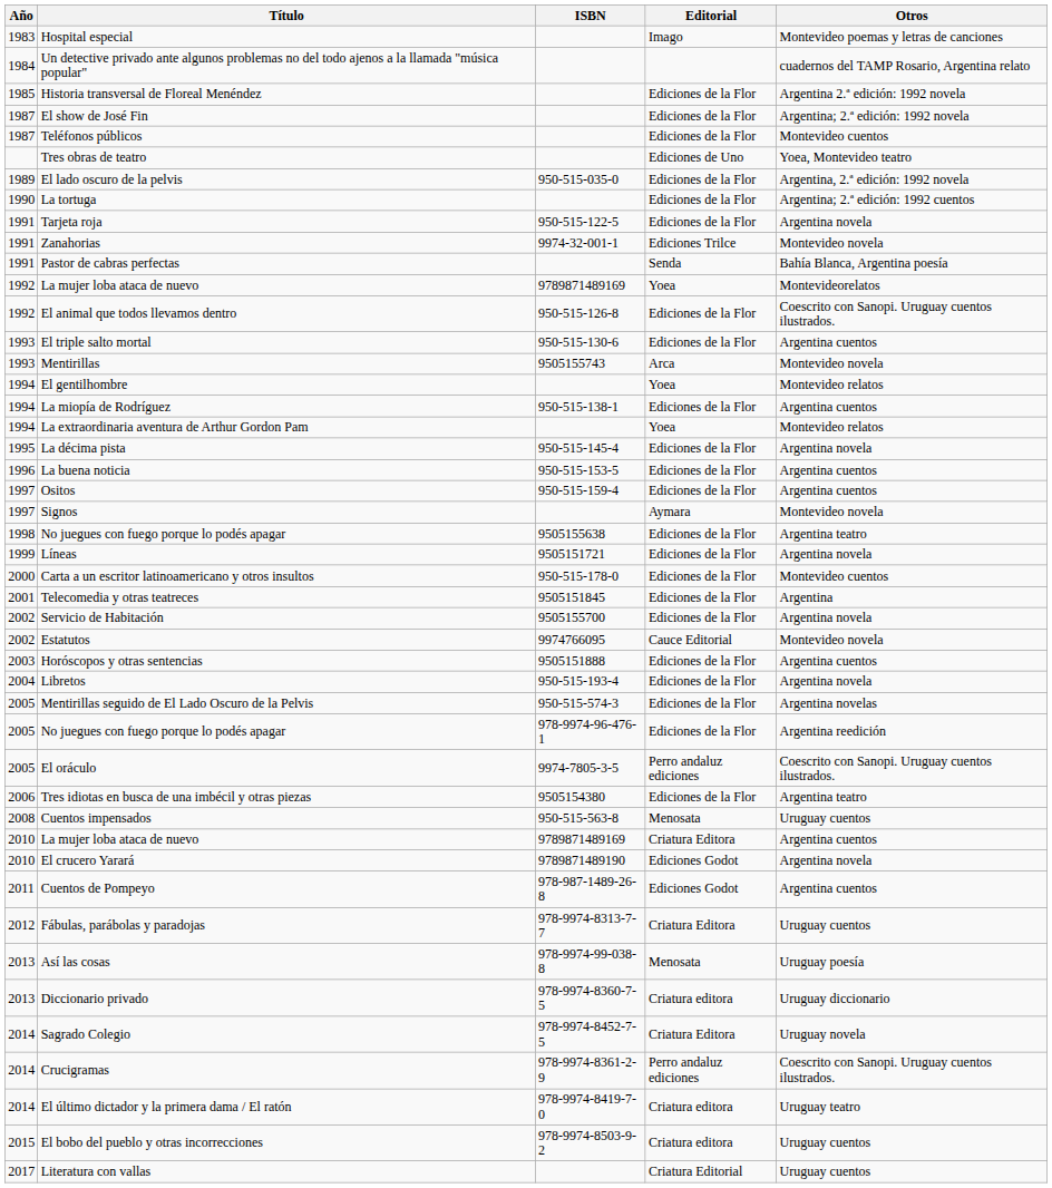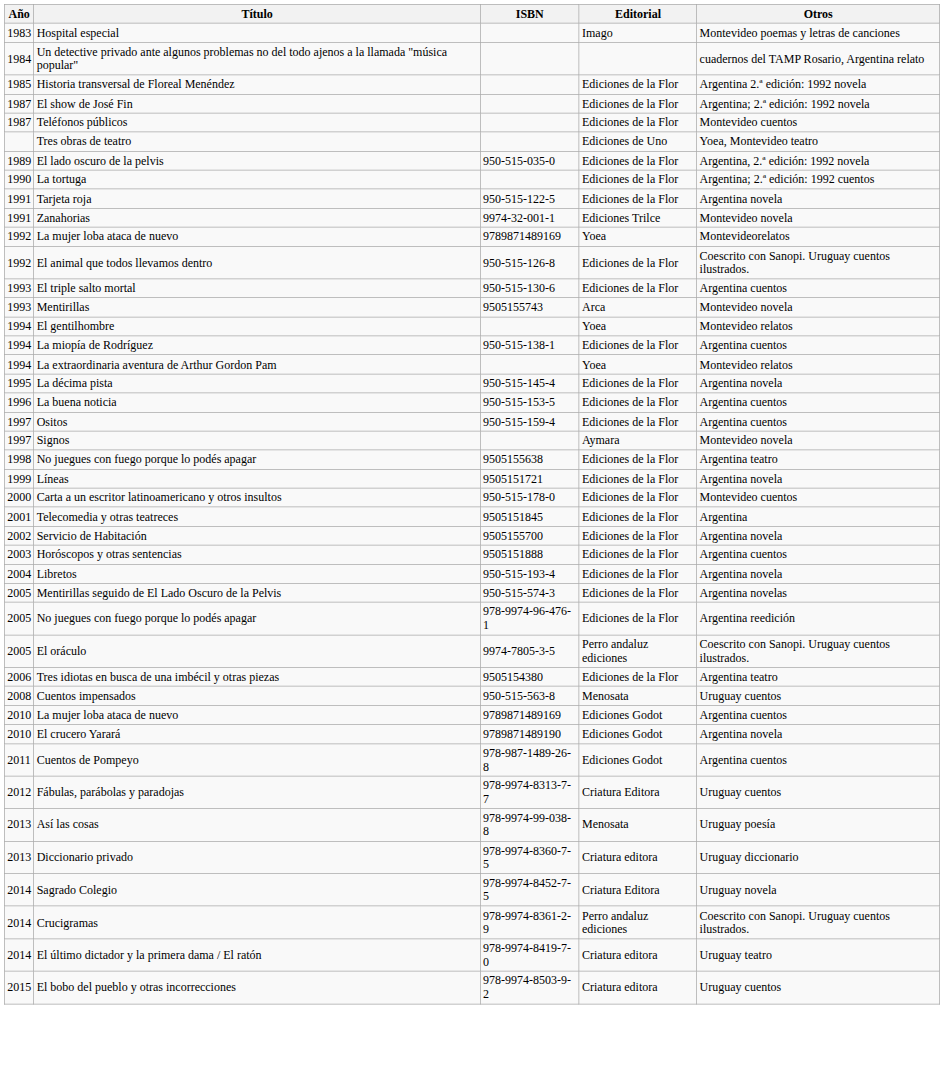 <table class="wikitable">
 <tr>
 <th>Año</th>
 <th>Título</th>
 <th>ISBN</th>
 <th>Editorial</th>
 <th>Otros</th>
 </tr>
 <tr>
 <td>1983</td>
 <td>Hospital especial</td>
 <td></td>
 <td>Imago</td>
 <td>Montevideo poemas y letras de canciones</td>
 </tr>
 <tr>
 <td>1984</td>
 <td>Un detective privado ante algunos problemas no del todo ajenos a la llamada "música popular"</td>
 <td></td>
 <td></td>
 <td>cuadernos del TAMP Rosario, Argentina relato</td>
 </tr>
 <tr>
 <td>1985</td>
 <td>Historia transversal de Floreal Menéndez</td>
 <td></td>
 <td>Ediciones de la Flor</td>
 <td>Argentina 2.ª edición: 1992 novela</td>
 </tr>
 <tr>
 <td>1987</td>
 <td>El show de José Fin</td>
 <td></td>
 <td>Ediciones de la Flor</td>
 <td>Argentina; 2.ª edición: 1992 novela</td>
 </tr>
 <tr>
 <td>1987</td>
 <td>Teléfonos públicos</td>
 <td></td>
 <td>Ediciones de la Flor</td>
 <td>Montevideo cuentos</td>
 </tr>
 <tr>
 <td></td>
 <td>Tres obras de teatro</td>
 <td></td>
 <td>Ediciones de Uno</td>
 <td>Yoea, Montevideo teatro</td>
 </tr>
 <tr>
 <td>1989</td>
 <td>El lado oscuro de la pelvis</td>
 <td>950-515-035-0</td>
 <td>Ediciones de la Flor</td>
 <td>Argentina, 2.ª edición: 1992 novela</td>
 </tr>
 <tr>
 <td>1990</td>
 <td>La tortuga</td>
 <td></td>
 <td>Ediciones de la Flor</td>
 <td>Argentina; 2.ª edición: 1992 cuentos</td>
 </tr>
 <tr>
 <td>1991</td>
 <td>Tarjeta roja</td>
 <td>950-515-122-5</td>
 <td>Ediciones de la Flor</td>
 <td>Argentina novela</td>
 </tr>
 <tr>
 <td>1991</td>
 <td>Zanahorias</td>
 <td>9974-32-001-1</td>
 <td>Ediciones Trilce</td>
 <td>Montevideo novela</td>
-</tr>
-<tr>
-<td>1991</td>
-<td>Pastor de cabras perfectas</td>
-<td></td>
-<td>Senda</td>
-<td>Bahía Blanca, Argentina poesía</td>
 </tr>
 <tr>
 <td>1992</td>
 <td>La mujer loba ataca de nuevo</td>
 <td>9789871489169</td>
 <td>Yoea</td>
 <td>Montevideorelatos</td>
 </tr>
 <tr>
 <td>1992</td>
 <td>El animal que todos llevamos dentro</td>
 <td>950-515-126-8</td>
 <td>Ediciones de la Flor</td>
 <td>Coescrito con Sanopi. Uruguay cuentos ilustrados.</td>
 </tr>
 <tr>
 <td>1993</td>
 <td>El triple salto mortal</td>
 <td>950-515-130-6</td>
 <td>Ediciones de la Flor</td>
 <td>Argentina cuentos</td>
 </tr>
 <tr>
 <td>1993</td>
 <td>Mentirillas</td>
 <td>9505155743</td>
 <td>Arca</td>
 <td>Montevideo novela</td>
 </tr>
 <tr>
 <td>1994</td>
 <td>El gentilhombre</td>
 <td></td>
 <td>Yoea</td>
 <td>Montevideo relatos</td>
 </tr>
 <tr>
 <td>1994</td>
 <td>La miopía de Rodríguez</td>
 <td>950-515-138-1</td>
 <td>Ediciones de la Flor</td>
 <td>Argentina cuentos</td>
 </tr>
 <tr>
 <td>1994</td>
 <td>La extraordinaria aventura de Arthur Gordon Pam</td>
 <td></td>
 <td>Yoea</td>
 <td>Montevideo relatos</td>
 </tr>
 <tr>
 <td>1995</td>
 <td>La décima pista</td>
 <td>950-515-145-4</td>
 <td>Ediciones de la Flor</td>
 <td>Argentina novela</td>
 </tr>
 <tr>
 <td>1996</td>
 <td>La buena noticia</td>
 <td>950-515-153-5</td>
 <td>Ediciones de la Flor</td>
 <td>Argentina cuentos</td>
 </tr>
 <tr>
 <td>1997</td>
 <td>Ositos</td>
 <td>950-515-159-4</td>
 <td>Ediciones de la Flor</td>
 <td>Argentina cuentos</td>
 </tr>
 <tr>
 <td>1997</td>
 <td>Signos</td>
 <td></td>
 <td>Aymara</td>
 <td>Montevideo novela</td>
 </tr>
 <tr>
 <td>1998</td>
 <td>No juegues con fuego porque lo podés apagar</td>
 <td>9505155638</td>
 <td>Ediciones de la Flor</td>
 <td>Argentina teatro</td>
 </tr>
 <tr>
 <td>1999</td>
 <td>Líneas</td>
 <td>9505151721</td>
 <td>Ediciones de la Flor</td>
 <td>Argentina novela</td>
 </tr>
 <tr>
 <td>2000</td>
 <td>Carta a un escritor latinoamericano y otros insultos</td>
 <td>950-515-178-0</td>
 <td>Ediciones de la Flor</td>
 <td>Montevideo cuentos</td>
 </tr>
 <tr>
 <td>2001</td>
 <td>Telecomedia y otras teatreces</td>
 <td>9505151845</td>
 <td>Ediciones de la Flor</td>
 <td>Argentina</td>
 </tr>
 <tr>
 <td>2002</td>
 <td>Servicio de Habitación</td>
 <td>9505155700</td>
 <td>Ediciones de la Flor</td>
 <td>Argentina novela</td>
 </tr>
 <tr>
-<td>2002</td>
-<td>Estatutos</td>
-<td>9974766095</td>
-<td>Cauce Editorial</td>
-<td>Montevideo novela</td>
-</tr>
-<tr>
 <td>2003</td>
 <td>Horóscopos y otras sentencias</td>
 <td>9505151888</td>
 <td>Ediciones de la Flor</td>
 <td>Argentina cuentos</td>
 </tr>
 <tr>
 <td>2004</td>
 <td>Libretos</td>
 <td>950-515-193-4</td>
 <td>Ediciones de la Flor</td>
 <td>Argentina novela</td>
 </tr>
 <tr>
 <td>2005</td>
 <td>Mentirillas seguido de El Lado Oscuro de la Pelvis</td>
 <td>950-515-574-3</td>
 <td>Ediciones de la Flor</td>
 <td>Argentina novelas</td>
 </tr>
 <tr>
 <td>2005</td>
 <td>No juegues con fuego porque lo podés apagar</td>
 <td>978-9974-96-476-1</td>
 <td>Ediciones de la Flor</td>
 <td>Argentina reedición</td>
 </tr>
 <tr>
 <td>2005</td>
 <td>El oráculo</td>
 <td>9974-7805-3-5</td>
 <td>Perro andaluz ediciones</td>
 <td>Coescrito con Sanopi. Uruguay cuentos ilustrados.</td>
 </tr>
 <tr>
 <td>2006</td>
 <td>Tres idiotas en busca de una imbécil y otras piezas</td>
 <td>9505154380</td>
 <td>Ediciones de la Flor</td>
 <td>Argentina teatro</td>
 </tr>
 <tr>
 <td>2008</td>
 <td>Cuentos impensados</td>
 <td>950-515-563-8</td>
 <td>Menosata</td>
 <td>Uruguay cuentos</td>
 </tr>
 <tr>
 <td>2010</td>
 <td>La mujer loba ataca de nuevo</td>
 <td>9789871489169</td>
-<td>Criatura Editora</td>
+<td>Ediciones Godot</td>
 <td>Argentina cuentos</td>
 </tr>
 <tr>
 <td>2010</td>
 <td>El crucero Yarará</td>
 <td>9789871489190</td>
 <td>Ediciones Godot</td>
 <td>Argentina novela</td>
 </tr>
 <tr>
 <td>2011</td>
 <td>Cuentos de Pompeyo</td>
 <td>978-987-1489-26-8</td>
 <td>Ediciones Godot</td>
 <td>Argentina cuentos</td>
 </tr>
 <tr>
 <td>2012</td>
 <td>Fábulas, parábolas y paradojas</td>
 <td>978-9974-8313-7-7</td>
 <td>Criatura Editora</td>
 <td>Uruguay cuentos</td>
 </tr>
 <tr>
 <td>2013</td>
 <td>Así las cosas</td>
 <td>978-9974-99-038-8</td>
 <td>Menosata</td>
 <td>Uruguay poesía</td>
 </tr>
 <tr>
 <td>2013</td>
 <td>Diccionario privado</td>
 <td>978-9974-8360-7-5</td>
 <td>Criatura editora</td>
 <td>Uruguay diccionario</td>
 </tr>
 <tr>
 <td>2014</td>
 <td>Sagrado Colegio</td>
 <td>978-9974-8452-7-5</td>
 <td>Criatura Editora</td>
 <td>Uruguay novela</td>
 </tr>
 <tr>
 <td>2014</td>
 <td>Crucigramas</td>
 <td>978-9974-8361-2-9</td>
 <td>Perro andaluz ediciones</td>
 <td>Coescrito con Sanopi. Uruguay cuentos ilustrados.</td>
 </tr>
 <tr>
 <td>2014</td>
 <td>El último dictador y la primera dama / El ratón</td>
 <td>978-9974-8419-7-0</td>
 <td>Criatura editora</td>
 <td>Uruguay teatro</td>
 </tr>
 <tr>
 <td>2015</td>
 <td>El bobo del pueblo y otras incorrecciones</td>
 <td>978-9974-8503-9-2</td>
 <td>Criatura editora</td>
 <td>Uruguay cuentos</td>
 </tr>
-<tr>
-<td>2017</td>
-<td>Literatura con vallas</td>
-<td></td>
-<td>Criatura Editorial</td>
-<td>Uruguay cuentos</td>
-</tr>
 </table>
